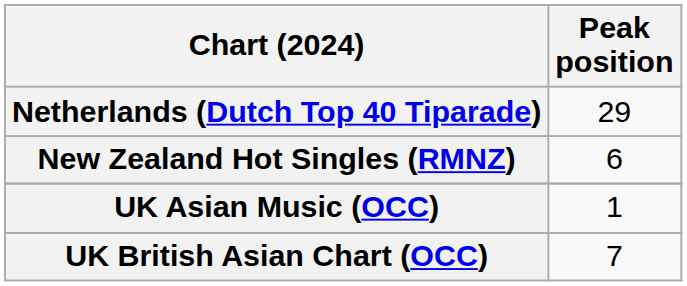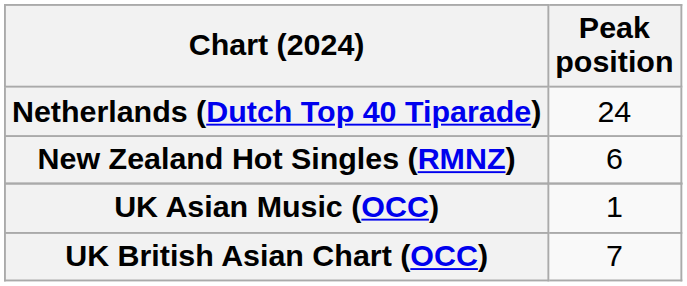 <table class="wikitable sortable plainrowheaders" style="text-align:center">
 <tr>
 <th scope="col">Chart (2024)</th>
 <th scope="col">Peak<br>position</th>
 </tr>
 <tr>
 <th scope="row">Netherlands (<a href='#'>Dutch Top 40 Tiparade</a>)</th>
-<td>29</td>
+<td>24</td>
 </tr>
 <tr>
 <th scope="row">New Zealand Hot Singles (<a href='#'>RMNZ</a>)</th>
 <td>6</td>
 </tr>
 <tr>
 </tr>
 <tr>
 <th scope="row">UK Asian Music (<a href='#'>OCC</a>)</th>
 <td>1</td>
 </tr>
 <tr>
 <th scope="row">UK British Asian Chart (<a href='#'>OCC</a>)</th>
 <td>7</td>
 </tr>
 </table>
